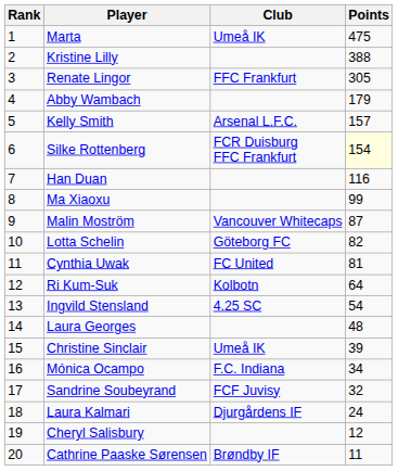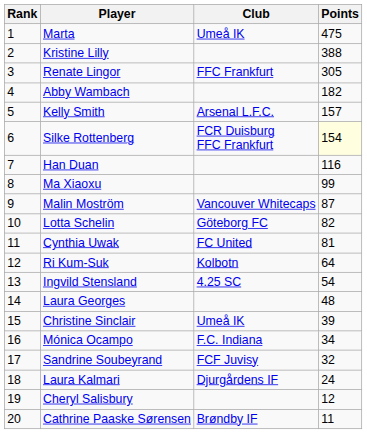 <table class="sortable wikitable">
 <tr>
 <th>Rank</th>
 <th>Player</th>
 <th>Club</th>
 <th>Points</th>
 </tr>
 <tr>
 <td>1</td>
 <td> <a href='#'>Marta</a></td>
 <td> <a href='#'>Umeå IK</a></td>
 <td>475</td>
 </tr>
 <tr>
 <td>2</td>
 <td> <a href='#'>Kristine Lilly</a></td>
 <td></td>
 <td>388</td>
 </tr>
 <tr>
 <td>3</td>
 <td> <a href='#'>Renate Lingor</a></td>
 <td> <a href='#'>FFC Frankfurt</a></td>
 <td>305</td>
 </tr>
 <tr>
 <td>4</td>
 <td> <a href='#'>Abby Wambach</a></td>
 <td></td>
-<td>179</td>
+<td>182</td>
 </tr>
 <tr>
 <td>5</td>
 <td> <a href='#'>Kelly Smith</a></td>
 <td> <a href='#'>Arsenal L.F.C.</a></td>
 <td>157</td>
 </tr>
 <tr>
 <td>6</td>
 <td> <a href='#'>Silke Rottenberg</a></td>
 <td> <a href='#'>FCR Duisburg</a><br> <a href='#'>FFC Frankfurt</a></td>
 <td style="background: lightyellow;">154</td>
 </tr>
 <tr>
 <td>7</td>
 <td> <a href='#'>Han Duan</a></td>
 <td></td>
 <td>116</td>
 </tr>
 <tr>
 <td>8</td>
 <td> <a href='#'>Ma Xiaoxu</a></td>
 <td></td>
 <td>99</td>
 </tr>
 <tr>
 <td>9</td>
 <td> <a href='#'>Malin Moström</a></td>
 <td> <a href='#'>Vancouver Whitecaps</a></td>
 <td>87</td>
 </tr>
 <tr>
 <td>10</td>
 <td> <a href='#'>Lotta Schelin</a></td>
 <td> <a href='#'>Göteborg FC</a></td>
 <td>82</td>
 </tr>
 <tr>
 <td>11</td>
 <td> <a href='#'>Cynthia Uwak</a></td>
 <td> <a href='#'>FC United</a></td>
 <td>81</td>
 </tr>
 <tr>
 <td>12</td>
 <td> <a href='#'>Ri Kum-Suk</a></td>
 <td> <a href='#'>Kolbotn</a></td>
 <td>64</td>
 </tr>
 <tr>
 <td>13</td>
 <td> <a href='#'>Ingvild Stensland</a></td>
 <td> <a href='#'>4.25 SC</a></td>
 <td>54</td>
 </tr>
 <tr>
 <td>14</td>
 <td> <a href='#'>Laura Georges</a></td>
 <td></td>
 <td>48</td>
 </tr>
 <tr>
 <td>15</td>
 <td> <a href='#'>Christine Sinclair</a></td>
 <td> <a href='#'>Umeå IK</a></td>
 <td>39</td>
 </tr>
 <tr>
 <td>16</td>
 <td> <a href='#'>Mónica Ocampo</a></td>
 <td> <a href='#'>F.C. Indiana</a></td>
 <td>34</td>
 </tr>
 <tr>
 <td>17</td>
 <td> <a href='#'>Sandrine Soubeyrand</a></td>
 <td> <a href='#'>FCF Juvisy</a></td>
 <td>32</td>
 </tr>
 <tr>
 <td>18</td>
 <td> <a href='#'>Laura Kalmari</a></td>
 <td> <a href='#'>Djurgårdens IF</a></td>
 <td>24</td>
 </tr>
 <tr>
 <td>19</td>
 <td> <a href='#'>Cheryl Salisbury</a></td>
 <td></td>
 <td>12</td>
 </tr>
 <tr>
 <td>20</td>
 <td> <a href='#'>Cathrine Paaske Sørensen</a></td>
 <td> <a href='#'>Brøndby IF</a></td>
 <td>11</td>
 </tr>
 </table>
